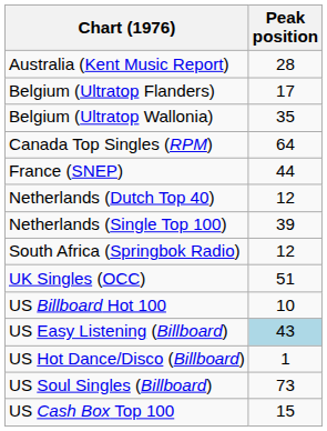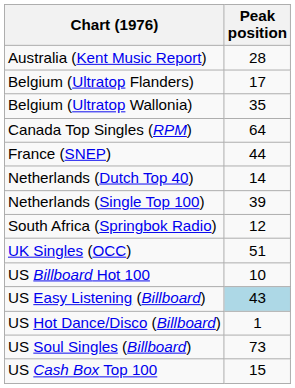 <table class="wikitable sortable">
 <tr>
 <th>Chart (1976)</th>
 <th>Peak<br>position</th>
 </tr>
 <tr>
 <td>Australia (<a href='#'>Kent Music Report</a>)</td>
 <td style="text-align:center;">28</td>
 </tr>
 <tr>
 <td>Belgium (<a href='#'>Ultratop</a> Flanders)</td>
 <td style="text-align:center;">17</td>
 </tr>
 <tr>
 <td>Belgium (<a href='#'>Ultratop</a> Wallonia)</td>
 <td style="text-align:center;">35</td>
 </tr>
 <tr>
 <td>Canada Top Singles (<a href='#'><em>RPM</em></a>)</td>
 <td style="text-align:center;">64</td>
 </tr>
 <tr>
 <td>France (<a href='#'>SNEP</a>)</td>
 <td style="text-align:center;">44</td>
 </tr>
 <tr>
 <td>Netherlands (<a href='#'>Dutch Top 40</a>)</td>
-<td style="text-align:center;">12</td>
+<td style="text-align:center;">14</td>
 </tr>
 <tr>
 <td>Netherlands (<a href='#'>Single Top 100</a>)</td>
 <td style="text-align:center;">39</td>
 </tr>
 <tr>
 <td>South Africa (<a href='#'>Springbok Radio</a>)</td>
 <td align="center">12</td>
 </tr>
 <tr>
 <td><a href='#'>UK Singles</a> (<a href='#'>OCC</a>)</td>
 <td style="text-align:center;">51</td>
 </tr>
 <tr>
 <td>US <a href='#'><em>Billboard</em> Hot 100</a></td>
 <td style="text-align:center;">10</td>
 </tr>
 <tr>
 <td>US <a href='#'>Easy Listening</a> (<em><a href='#'>Billboard</a></em>)</td>
 <td style="background: lightblue; text-align:center;">43</td>
 </tr>
 <tr>
 <td>US <a href='#'>Hot Dance/Disco</a> (<em><a href='#'>Billboard</a></em>)</td>
 <td style="text-align:center;">1</td>
 </tr>
 <tr>
 <td>US <a href='#'>Soul Singles</a> (<em><a href='#'>Billboard</a></em>)</td>
 <td style="text-align:center;">73</td>
 </tr>
 <tr>
 <td>US <a href='#'><em>Cash Box</em> Top 100</a></td>
 <td style="text-align:center;">15</td>
 </tr>
 </table>
